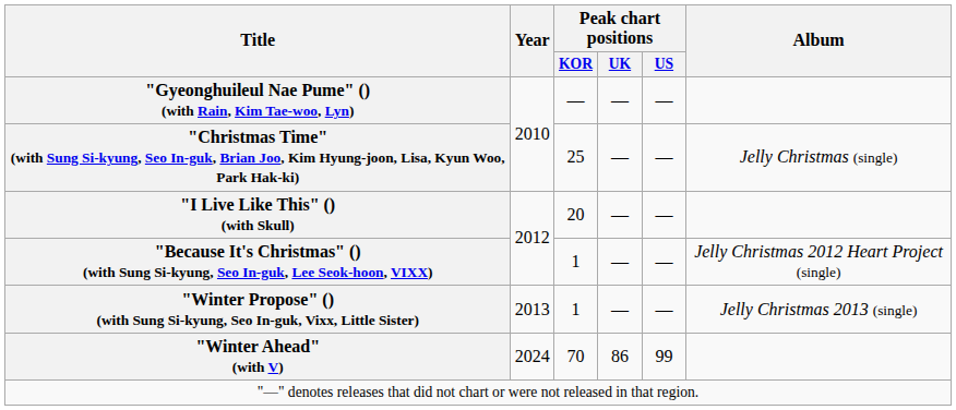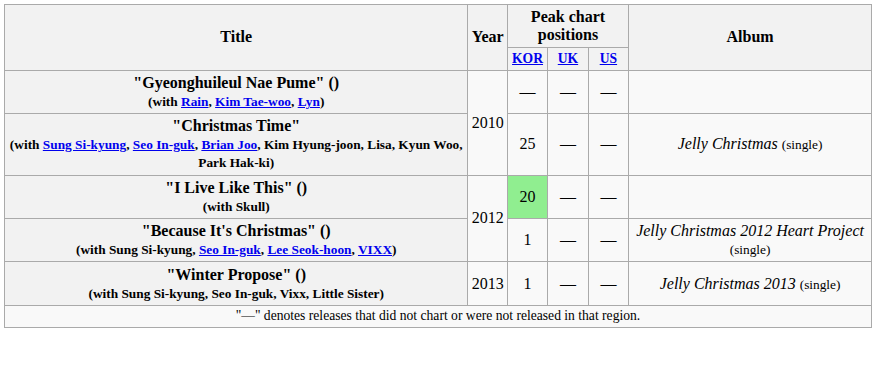 <table class="wikitable plainrowheaders" style="text-align:center;">
 <tr>
 <th scope="col" rowspan="2">Title</th>
 <th scope="col" rowspan="2">Year</th>
 <th colspan="3" scope="col">Peak chart positions</th>
 <th scope="col" rowspan="2">Album</th>
 </tr>
 <tr>
 <th scope="col" style="width:2.5em;font-size:85%;"><a href='#'>KOR</a><br></th>
 <th scope="col" style="width:2.5em;font-size:85%;"><a href='#'>UK</a><br></th>
 <th scope="col" style="width:2.5em;font-size:85%;"><a href='#'>US</a><br></th>
 </tr>
 <tr>
 <th scope="row">"Gyeonghuileul Nae Pume" ()<br><small>(with <a href='#'>Rain</a>, <a href='#'>Kim Tae-woo</a>, <a href='#'>Lyn</a>)</small></th>
 <td rowspan="2">2010</td>
 <td>—</td>
 <td>—</td>
 <td>—</td>
 <td></td>
 </tr>
 <tr>
 <th scope="row">"Christmas Time"<br><small>(with <a href='#'>Sung Si-kyung</a>, <a href='#'>Seo In-guk</a>, <a href='#'>Brian Joo</a>, Kim Hyung-joon, Lisa, Kyun Woo, Park Hak-ki)</small></th>
 <td>25</td>
 <td>—</td>
 <td>—</td>
 <td><em>Jelly Christmas</em> <small>(single)</small></td>
 </tr>
 <tr>
 <th scope="row">"I Live Like This" ()<br><small>(with Skull)</small></th>
 <td rowspan="2">2012</td>
-<td>20</td>
+<td style="background: lightgreen;">20</td>
 <td>—</td>
 <td>—</td>
 <td></td>
 </tr>
 <tr>
 <th scope="row">"Because It's Christmas" ()<br><small>(with Sung Si-kyung, <a href='#'>Seo In-guk</a>, <a href='#'>Lee Seok-hoon</a>, <a href='#'>VIXX</a>)</small></th>
 <td>1</td>
 <td>—</td>
 <td>—</td>
 <td><em>Jelly Christmas 2012 Heart Project</em> <small>(single)</small></td>
 </tr>
 <tr>
 <th scope="row">"Winter Propose" ()<br><small>(with Sung Si-kyung, Seo In-guk, Vixx, Little Sister)</small></th>
 <td>2013</td>
 <td>1</td>
 <td>—</td>
 <td>—</td>
 <td><em>Jelly Christmas 2013</em> <small>(single)</small></td>
 </tr>
 <tr>
-<th scope="row">"Winter Ahead"<br><small>(with <a href='#'>V</a>)</small></th>
-<td>2024</td>
-<td>70</td>
-<td>86</td>
-<td>99</td>
-<td></td>
-</tr>
-<tr>
 <td colspan="6" style="font-size:85%">"—" denotes releases that did not chart or were not released in that region.</td>
 </tr>
 </table>
